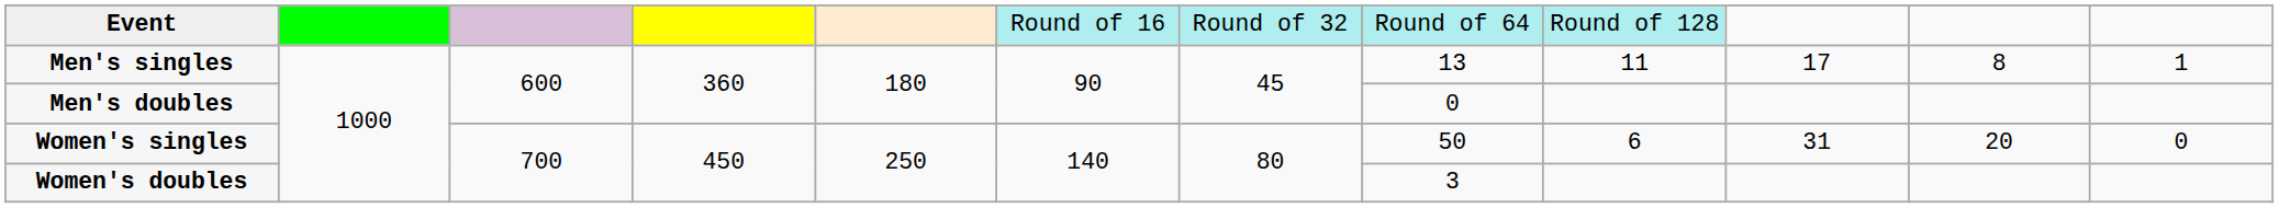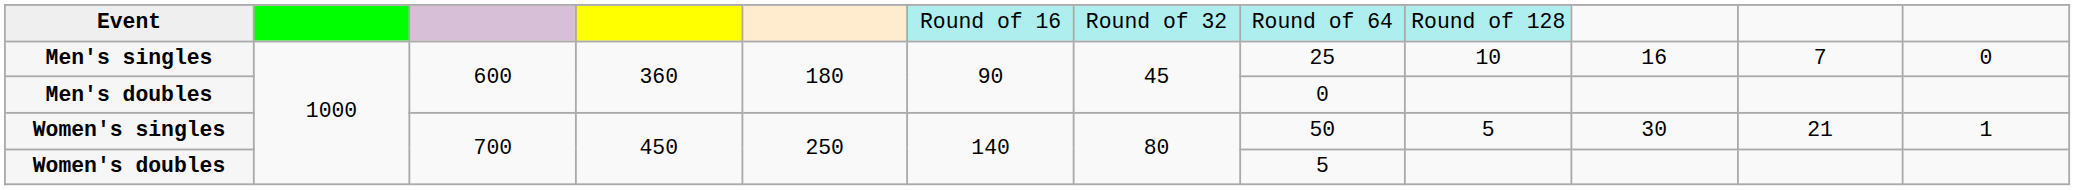 <table class=wikitable style=font-size:90%;text-align:center>
 <tr>
 <td style="width:130px; background:#efefef;"><strong>Event</strong></td>
 <td style="width:80px; background:lime;"></td>
 <td style="width:85px; background:thistle;"></td>
 <td style="width:85px; background:#ff0;"></td>
 <td style="width:85px; background:#ffebcd;"></td>
 <td style="width:85px; background:#afeeee;">Round of 16</td>
 <td style="width:85px; background:#afeeee;">Round of 32</td>
 <td style="width:85px; background:#afeeee;">Round of 64</td>
 <td style="width:85px; background:#afeeee;">Round of 128</td>
 <td width=85></td>
 <td width=85></td>
 <td width=85></td>
 </tr>
 <tr>
 <th style="background:#f6f6f6;">Men's singles</th>
 <td rowspan=4>1000</td>
 <td rowspan=2>600</td>
 <td rowspan=2>360</td>
 <td rowspan=2>180</td>
 <td rowspan=2>90</td>
 <td rowspan=2>45</td>
-<td>13</td>
-<td>11</td>
-<td>17</td>
-<td>8</td>
-<td>1</td>
+<td>25</td>
+<td>10</td>
+<td>16</td>
+<td>7</td>
+<td>0</td>
 </tr>
 <tr>
 <th style="background:#f6f6f6;">Men's doubles</th>
 <td>0</td>
 <td></td>
 <td></td>
 <td></td>
 <td></td>
 </tr>
 <tr>
 <th style="background:#f6f6f6;">Women's singles</th>
 <td rowspan=2>700</td>
 <td rowspan=2>450</td>
 <td rowspan=2>250</td>
 <td rowspan=2>140</td>
 <td rowspan=2>80</td>
 <td>50</td>
-<td>6</td>
-<td>31</td>
-<td>20</td>
-<td>0</td>
+<td>5</td>
+<td>30</td>
+<td>21</td>
+<td>1</td>
 </tr>
 <tr>
 <th style="background:#f6f6f6;">Women's doubles</th>
-<td>3</td>
+<td>5</td>
 <td></td>
 <td></td>
 <td></td>
 <td></td>
 </tr>
 </table>
